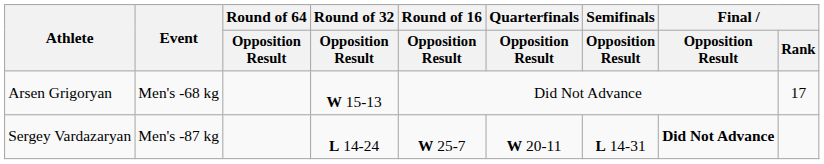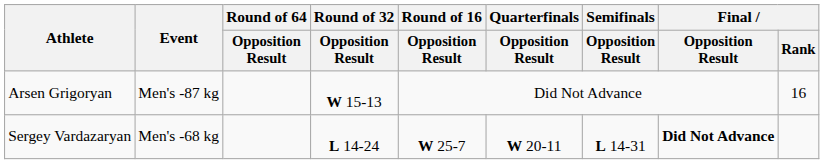 <table class="wikitable" style="font-size:90%">
 <tr>
 <th rowspan="2">Athlete</th>
 <th rowspan="2">Event</th>
 <th>Round of 64</th>
 <th>Round of 32</th>
 <th>Round of 16</th>
 <th>Quarterfinals</th>
 <th>Semifinals</th>
 <th colspan=2>Final / </th>
 </tr>
 <tr style="font-size:95%">
 <th>Opposition<br>Result</th>
 <th>Opposition<br>Result</th>
 <th>Opposition<br>Result</th>
 <th>Opposition<br>Result</th>
 <th>Opposition<br>Result</th>
 <th>Opposition<br>Result</th>
 <th>Rank</th>
 </tr>
 <tr align=center>
 <td align=left>Arsen Grigoryan</td>
-<td align=left>Men's -68 kg</td>
+<td align=left>Men's -87 kg</td>
 <td></td>
 <td><br><strong>W</strong> 15-13</td>
 <td colspan=4>Did Not Advance</td>
-<td>17</td>
+<td>16</td>
 </tr>
 <tr align=center>
 <td align=left>Sergey Vardazaryan</td>
-<td align=left>Men's -87 kg</td>
+<td align=left>Men's -68 kg</td>
 <td></td>
 <td><br><strong>L</strong> 14-24</td>
 <td><br><strong>W</strong> 25-7</td>
 <td><br><strong>W</strong> 20-11</td>
 <td><br><strong>L</strong> 14-31</td>
 <td><strong>Did Not Advance</strong></td>
 <td></td>
 </tr>
 </table>
